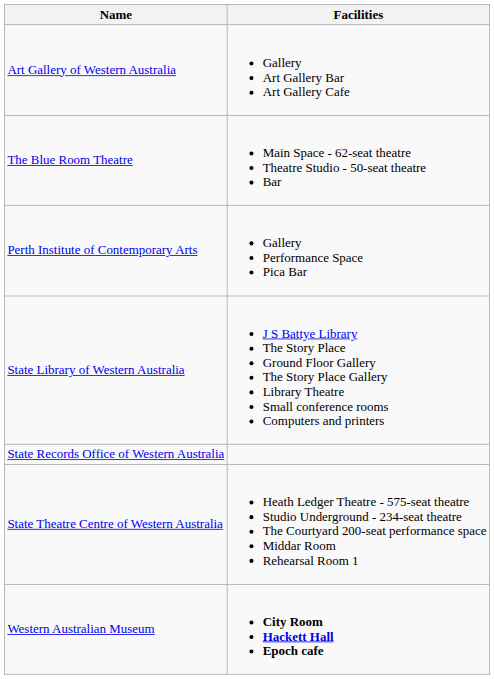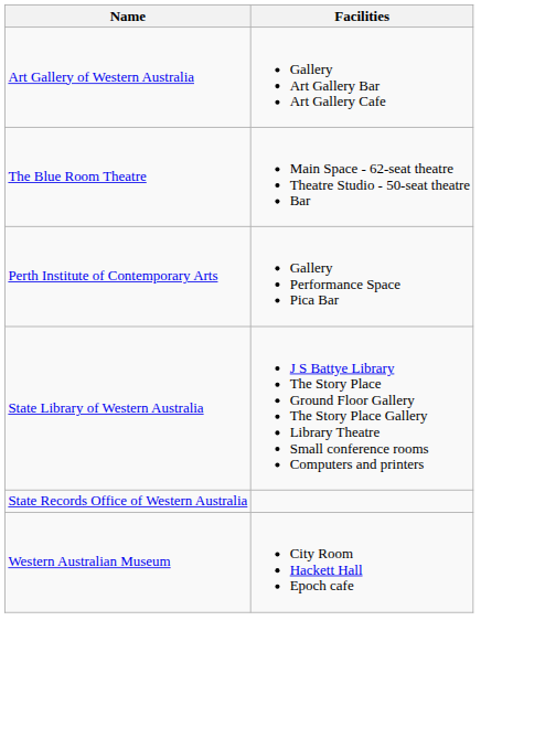 <table class="wikitable">
 <tr>
 <th>Name</th>
 <th>Facilities</th>
 </tr>
 <tr>
 <td><a href='#'>Art Gallery of Western Australia</a></td>
 <td><br><ul><li>Gallery</li><li>Art Gallery Bar</li><li>Art Gallery Cafe</li></ul></td>
 </tr>
 <tr>
 <td><a href='#'>The Blue Room Theatre</a></td>
 <td><br><ul><li>Main Space - 62-seat theatre</li><li>Theatre Studio - 50-seat theatre</li><li>Bar</li></ul></td>
 </tr>
 <tr>
 <td><a href='#'>Perth Institute of Contemporary Arts</a></td>
 <td><br><ul><li>Gallery</li><li>Performance Space</li><li>Pica Bar</li></ul></td>
 </tr>
 <tr>
 <td><a href='#'>State Library of Western Australia</a></td>
 <td><br><ul><li><a href='#'>J S Battye Library</a></li><li>The Story Place</li><li>Ground Floor Gallery</li><li>The Story Place Gallery</li><li>Library Theatre</li><li>Small conference rooms</li><li>Computers and printers</li></ul></td>
 </tr>
 <tr>
 <td><a href='#'>State Records Office of Western Australia</a></td>
 <td></td>
 </tr>
 <tr>
-<td><a href='#'>State Theatre Centre of Western Australia</a></td>
-<td><br><ul><li>Heath Ledger Theatre - 575-seat theatre</li><li>Studio Underground - 234-seat theatre</li><li>The Courtyard 200-seat performance space</li><li>Middar Room</li><li>Rehearsal Room 1</li></ul></td>
-</tr>
-<tr>
 <td><a href='#'>Western Australian Museum</a></td>
-<td><strong><br><ul><li>City Room</li><li><a href='#'>Hackett Hall</a></li><li>Epoch cafe</li></ul></strong></td>
+<td><br><ul><li>City Room</li><li><a href='#'>Hackett Hall</a></li><li>Epoch cafe</li></ul></td>
 </tr>
 </table>
